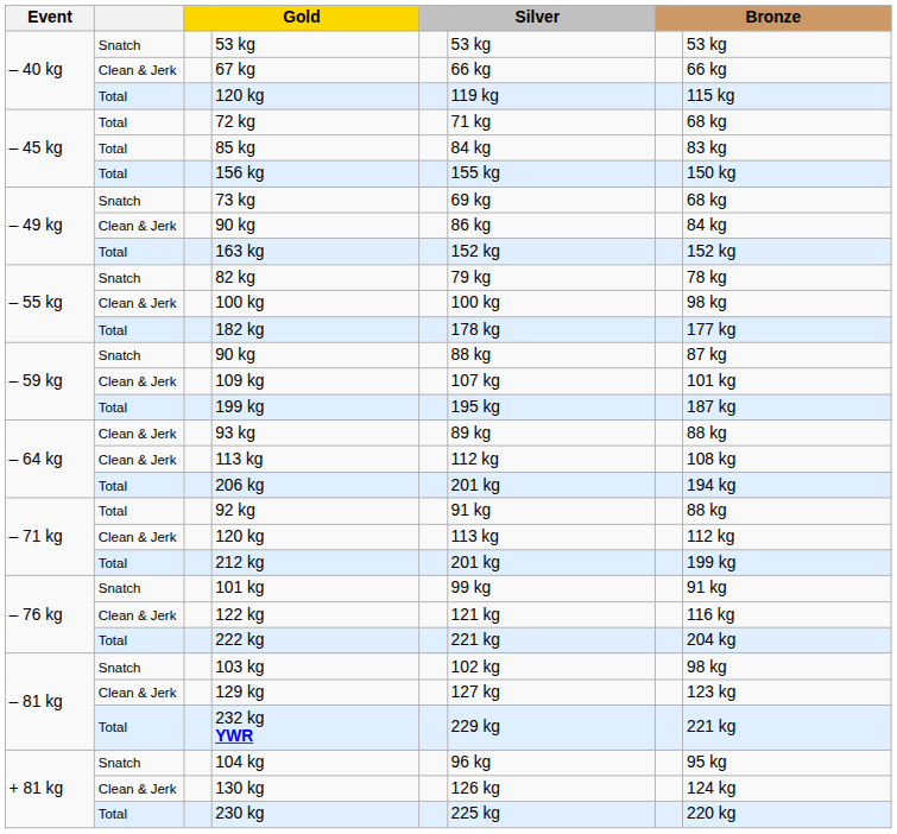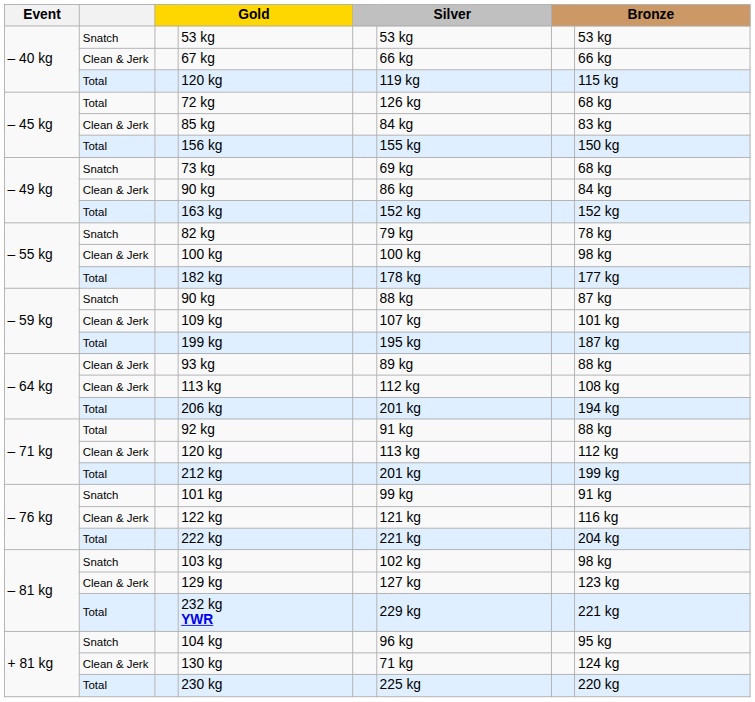 <table class=wikitable>
 <tr>
 <th width=80>Event</th>
 <th width=80></th>
 <td bgcolor=gold align="center" colspan=2 width=250><strong>Gold</strong></td>
 <td bgcolor=silver align="center" colspan=2 width=250><strong>Silver</strong></td>
 <td bgcolor=#cc9966 colspan=2 align="center" width=250><strong>Bronze</strong></td>
 </tr>
 <tr>
 <td rowspan=3>– 40 kg</td>
 <td><small>Snatch</small></td>
 <td></td>
 <td>53 kg</td>
 <td></td>
 <td>53 kg</td>
 <td></td>
 <td>53 kg</td>
 </tr>
 <tr>
 <td><small>Clean & Jerk</small></td>
 <td></td>
 <td>67 kg</td>
 <td></td>
 <td>66 kg</td>
 <td></td>
 <td>66 kg</td>
 </tr>
 <tr bgcolor=#dfefff>
 <td><small>Total</small></td>
 <td></td>
 <td>120 kg</td>
 <td></td>
 <td>119 kg</td>
 <td></td>
 <td>115 kg</td>
 </tr>
 <tr>
 <td rowspan=3>– 45 kg</td>
 <td><small>Total</small></td>
 <td></td>
 <td>72 kg</td>
 <td></td>
-<td>71 kg</td>
+<td>126 kg</td>
 <td></td>
 <td>68 kg</td>
 </tr>
 <tr>
-<td><small>Total</small></td>
+<td><small>Clean & Jerk</small></td>
 <td></td>
 <td>85 kg</td>
 <td></td>
 <td>84 kg</td>
 <td></td>
 <td>83 kg</td>
 </tr>
 <tr bgcolor=#dfefff>
 <td><small>Total</small></td>
 <td></td>
 <td>156 kg</td>
 <td></td>
 <td>155 kg</td>
 <td></td>
 <td>150 kg</td>
 </tr>
 <tr>
 <td rowspan=3>– 49 kg</td>
 <td><small>Snatch</small></td>
 <td></td>
 <td>73 kg</td>
 <td></td>
 <td>69 kg</td>
 <td></td>
 <td>68 kg</td>
 </tr>
 <tr>
 <td><small>Clean & Jerk</small></td>
 <td></td>
 <td>90 kg</td>
 <td></td>
 <td>86 kg</td>
 <td></td>
 <td>84 kg</td>
 </tr>
 <tr bgcolor=#dfefff>
 <td><small>Total</small></td>
 <td></td>
 <td>163 kg</td>
 <td></td>
 <td>152 kg</td>
 <td></td>
 <td>152 kg</td>
 </tr>
 <tr>
 <td rowspan=3>– 55 kg</td>
 <td><small>Snatch</small></td>
 <td></td>
 <td>82 kg</td>
 <td></td>
 <td>79 kg</td>
 <td></td>
 <td>78 kg</td>
 </tr>
 <tr>
 <td><small>Clean & Jerk</small></td>
 <td></td>
 <td>100 kg</td>
 <td></td>
 <td>100 kg</td>
 <td></td>
 <td>98 kg</td>
 </tr>
 <tr bgcolor=#dfefff>
 <td><small>Total</small></td>
 <td></td>
 <td>182 kg</td>
 <td></td>
 <td>178 kg</td>
 <td></td>
 <td>177 kg</td>
 </tr>
 <tr>
 <td rowspan=3>– 59 kg</td>
 <td><small>Snatch</small></td>
 <td></td>
 <td>90 kg</td>
 <td></td>
 <td>88 kg</td>
 <td></td>
 <td>87 kg</td>
 </tr>
 <tr>
 <td><small>Clean & Jerk</small></td>
 <td></td>
 <td>109 kg</td>
 <td></td>
 <td>107 kg</td>
 <td></td>
 <td>101 kg</td>
 </tr>
 <tr bgcolor=#dfefff>
 <td><small>Total</small></td>
 <td></td>
 <td>199 kg</td>
 <td></td>
 <td>195 kg</td>
 <td></td>
 <td>187 kg</td>
 </tr>
 <tr>
 <td rowspan=3>– 64 kg</td>
 <td><small>Clean & Jerk</small></td>
 <td></td>
 <td>93 kg</td>
 <td></td>
 <td>89 kg</td>
 <td></td>
 <td>88 kg</td>
 </tr>
 <tr>
 <td><small>Clean & Jerk</small></td>
 <td></td>
 <td>113 kg</td>
 <td></td>
 <td>112 kg</td>
 <td></td>
 <td>108 kg</td>
 </tr>
 <tr bgcolor=#dfefff>
 <td><small>Total</small></td>
 <td></td>
 <td>206 kg</td>
 <td></td>
 <td>201 kg</td>
 <td></td>
 <td>194 kg</td>
 </tr>
 <tr>
 <td rowspan=3>– 71 kg</td>
 <td><small>Total</small></td>
 <td></td>
 <td>92 kg</td>
 <td></td>
 <td>91 kg</td>
 <td></td>
 <td>88 kg</td>
 </tr>
 <tr>
 <td><small>Clean & Jerk</small></td>
 <td></td>
 <td>120 kg</td>
 <td></td>
 <td>113 kg</td>
 <td></td>
 <td>112 kg</td>
 </tr>
 <tr bgcolor=#dfefff>
 <td><small>Total</small></td>
 <td></td>
 <td>212 kg</td>
 <td></td>
 <td>201 kg</td>
 <td></td>
 <td>199 kg</td>
 </tr>
 <tr>
 <td rowspan=3>– 76 kg</td>
 <td><small>Snatch</small></td>
 <td></td>
 <td>101 kg</td>
 <td></td>
 <td>99 kg</td>
 <td></td>
 <td>91 kg</td>
 </tr>
 <tr>
 <td><small>Clean & Jerk</small></td>
 <td></td>
 <td>122 kg</td>
 <td></td>
 <td>121 kg</td>
 <td></td>
 <td>116 kg</td>
 </tr>
 <tr bgcolor=#dfefff>
 <td><small>Total</small></td>
 <td></td>
 <td>222 kg</td>
 <td></td>
 <td>221 kg</td>
 <td></td>
 <td>204 kg</td>
 </tr>
 <tr>
 <td rowspan=3>– 81 kg</td>
 <td><small>Snatch</small></td>
 <td></td>
 <td>103 kg</td>
 <td></td>
 <td>102 kg</td>
 <td></td>
 <td>98 kg</td>
 </tr>
 <tr>
 <td><small>Clean & Jerk</small></td>
 <td></td>
 <td>129 kg</td>
 <td></td>
 <td>127 kg</td>
 <td></td>
 <td>123 kg</td>
 </tr>
 <tr bgcolor=#dfefff>
 <td><small>Total</small></td>
 <td></td>
 <td>232 kg<br><strong><a href='#'>YWR</a></strong></td>
 <td></td>
 <td>229 kg</td>
 <td></td>
 <td>221 kg</td>
 </tr>
 <tr>
 <td rowspan=3>+ 81 kg</td>
 <td><small>Snatch</small></td>
 <td></td>
 <td>104 kg</td>
 <td></td>
 <td>96 kg</td>
 <td></td>
 <td>95 kg</td>
 </tr>
 <tr>
 <td><small>Clean & Jerk</small></td>
 <td></td>
 <td>130 kg</td>
 <td></td>
-<td>126 kg</td>
+<td>71 kg</td>
 <td></td>
 <td>124 kg</td>
 </tr>
 <tr bgcolor=#dfefff>
 <td><small>Total</small></td>
 <td></td>
 <td>230 kg</td>
 <td></td>
 <td>225 kg</td>
 <td></td>
 <td>220 kg</td>
 </tr>
 </table>
